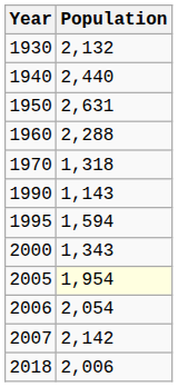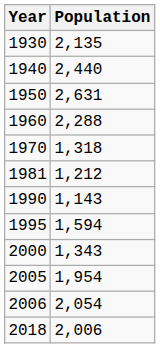 <table class="wikitable">
 <tr>
 <th>Year</th>
 <th>Population</th>
 </tr>
 <tr>
 <td>1930</td>
-<td>2,132</td>
+<td>2,135</td>
 </tr>
 <tr>
 <td>1940</td>
 <td>2,440</td>
 </tr>
 <tr>
 <td>1950</td>
 <td>2,631</td>
 </tr>
 <tr>
 <td>1960</td>
 <td>2,288</td>
 </tr>
 <tr>
 <td>1970</td>
 <td>1,318</td>
 </tr>
 <tr>
+<td>1981</td>
+<td>1,212</td>
+</tr>
+<tr>
 <td>1990</td>
 <td>1,143</td>
 </tr>
 <tr>
 <td>1995</td>
 <td>1,594</td>
 </tr>
 <tr>
 <td>2000</td>
 <td>1,343</td>
 </tr>
 <tr>
 <td>2005</td>
-<td style="background: lightyellow;">1,954</td>
+<td>1,954</td>
 </tr>
 <tr>
 <td>2006</td>
 <td>2,054</td>
 </tr>
 <tr>
-<td>2007</td>
-<td>2,142</td>
-</tr>
-<tr>
 <td>2018</td>
 <td>2,006</td>
 </tr>
 </table>
